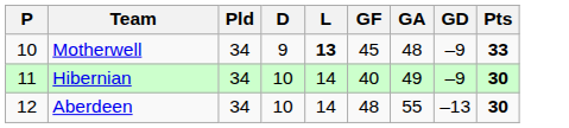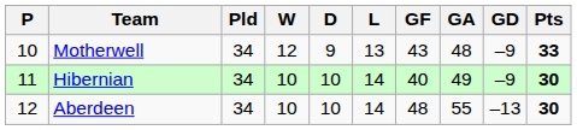 <table class="wikitable" style="text-align: center;">
 <tr>
 <th width=30>P</th>
 <th width=140>Team</th>
 <th width=30>Pld</th>
+<th width=30>W</th>
 <th width=30>D</th>
 <th width=30>L</th>
 <th width=30>GF</th>
 <th width=30>GA</th>
 <th width=30>GD</th>
 <th width=30>Pts</th>
 </tr>
 <tr>
 <td>10</td>
 <td align=left><a href='#'>Motherwell</a></td>
 <td>34</td>
+<td>12</td>
 <td>9</td>
-<td><strong>13</strong></td>
-<td>45</td>
+<td>13</td>
+<td>43</td>
 <td>48</td>
 <td>–9</td>
 <td><strong>33</strong></td>
 </tr>
 <tr style="background:#ccffcc;">
 <td>11</td>
 <td align=left><a href='#'>Hibernian</a></td>
 <td>34</td>
+<td>10</td>
 <td>10</td>
 <td>14</td>
 <td>40</td>
 <td>49</td>
 <td>–9</td>
 <td><strong>30</strong></td>
 </tr>
 <tr>
 <td>12</td>
 <td align=left><a href='#'>Aberdeen</a></td>
 <td>34</td>
 <td>10</td>
+<td>10</td>
 <td>14</td>
 <td>48</td>
 <td>55</td>
 <td>–13</td>
 <td><strong>30</strong></td>
 </tr>
 </table>
